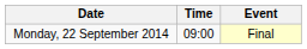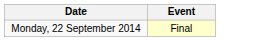 <table class = "wikitable" style="text-align:center;">
 <tr>
 <th width=220>Date</th>
-<th width=50>Time</th>
 <th width=100>Event</th>
 </tr>
 <tr>
 <td>Monday, 22 September 2014</td>
-<td>09:00</td>
 <td bgcolor=ffffcc>Final</td>
 </tr>
 </table>
